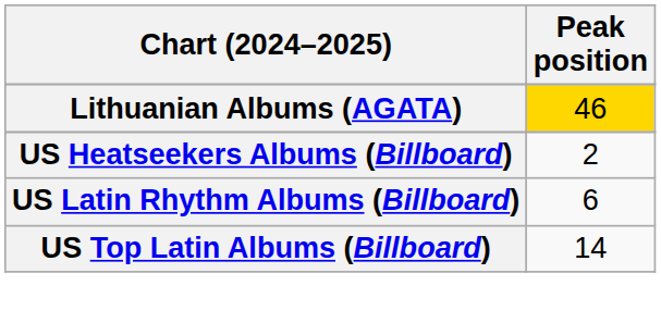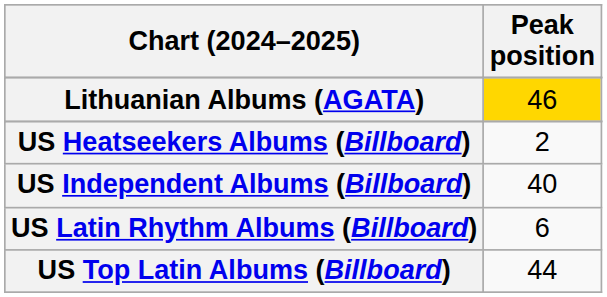 <table class="wikitable sortable plainrowheaders" style="text-align:center">
 <tr>
 <th scope="col">Chart (2024–2025)</th>
 <th scope="col">Peak<br>position</th>
 </tr>
 <tr>
 </tr>
 <tr>
 <th scope="row">Lithuanian Albums (<a href='#'>AGATA</a>)</th>
 <td style="background: gold;">46</td>
 </tr>
 <tr>
 </tr>
 <tr>
 </tr>
 <tr>
 </tr>
 <tr>
 <th scope="row">US <a href='#'>Heatseekers Albums</a> (<em><a href='#'>Billboard</a></em>)</th>
 <td>2</td>
 </tr>
 <tr>
+<th scope="row">US <a href='#'>Independent Albums</a> (<em><a href='#'>Billboard</a></em>)</th>
+<td>40</td>
+</tr>
+<tr>
 <th scope="row">US <a href='#'>Latin Rhythm Albums</a> (<em><a href='#'>Billboard</a></em>)</th>
 <td>6</td>
 </tr>
 <tr>
 <th scope="row">US <a href='#'>Top Latin Albums</a> (<em><a href='#'>Billboard</a></em>)</th>
-<td>14</td>
+<td>44</td>
 </tr>
 </table>
